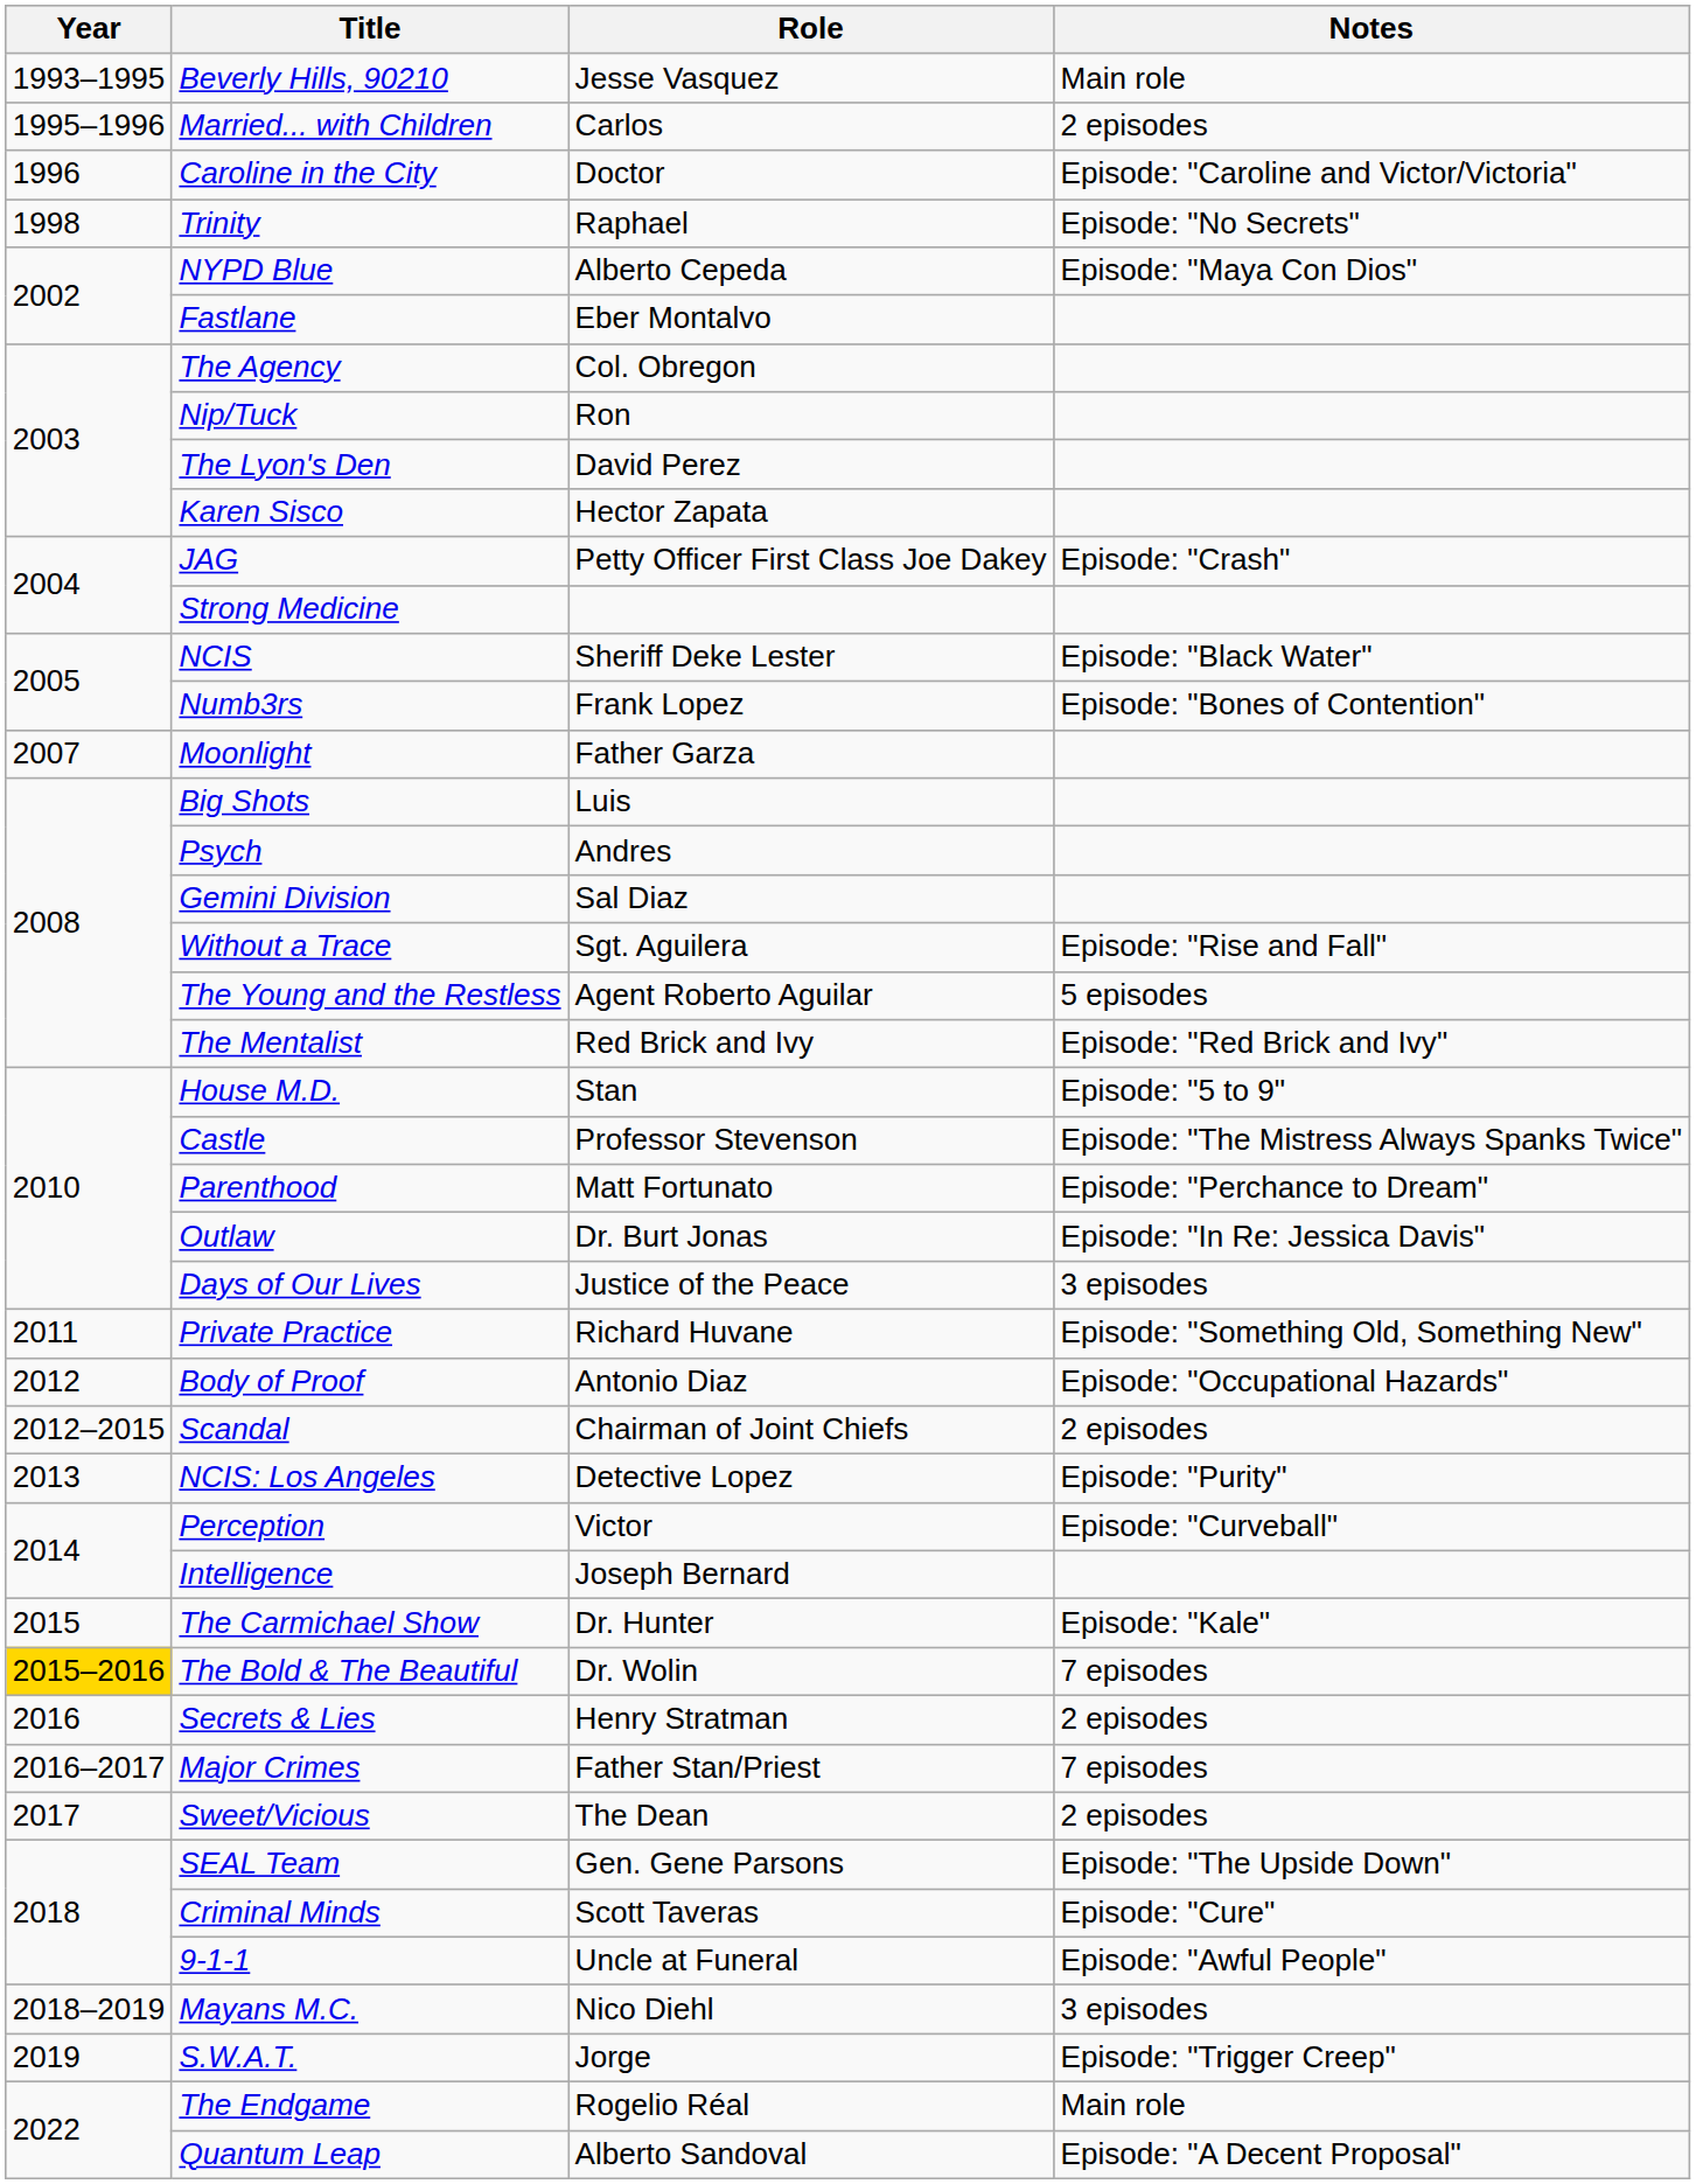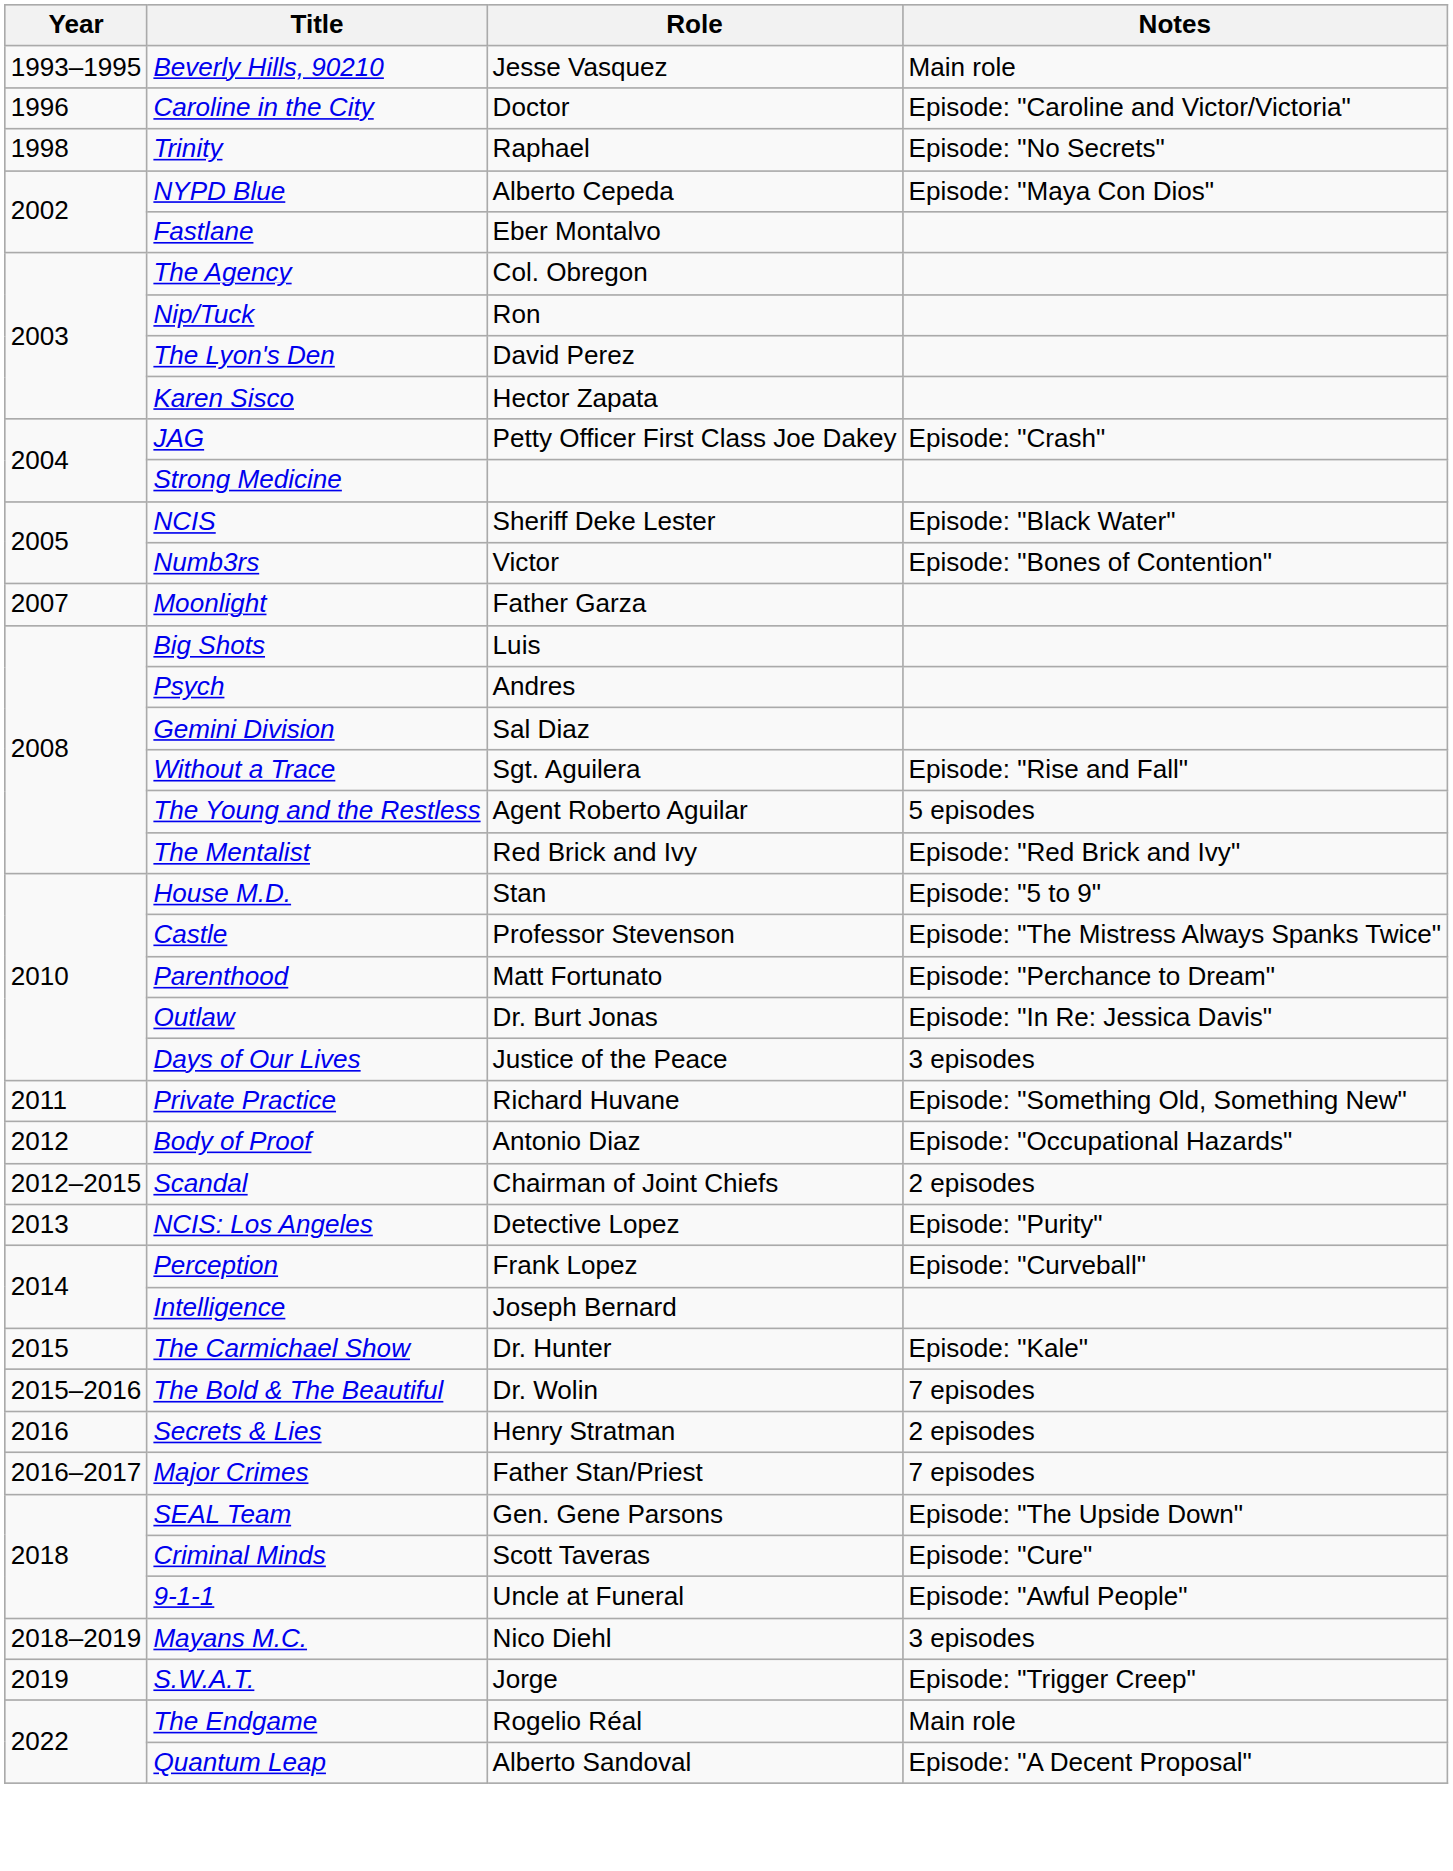 <table class="wikitable">
 <tr>
 <th>Year</th>
 <th>Title</th>
 <th>Role</th>
 <th>Notes</th>
 </tr>
 <tr>
 <td>1993–1995</td>
 <td><em><a href='#'>Beverly Hills, 90210</a></em></td>
 <td>Jesse Vasquez</td>
 <td>Main role</td>
-</tr>
-<tr>
-<td>1995–1996</td>
-<td><em><a href='#'>Married... with Children</a></em></td>
-<td>Carlos</td>
-<td>2 episodes</td>
 </tr>
 <tr>
 <td>1996</td>
 <td><em><a href='#'>Caroline in the City</a></em></td>
 <td>Doctor</td>
 <td>Episode: "Caroline and Victor/Victoria"</td>
 </tr>
 <tr>
 <td>1998</td>
 <td><em><a href='#'>Trinity</a></em></td>
 <td>Raphael</td>
 <td>Episode: "No Secrets"</td>
 </tr>
 <tr>
 <td rowspan=2>2002</td>
 <td><em><a href='#'>NYPD Blue</a></em></td>
 <td>Alberto Cepeda</td>
 <td>Episode: "Maya Con Dios"</td>
 </tr>
 <tr>
 <td><em><a href='#'>Fastlane</a></em></td>
 <td>Eber Montalvo</td>
 <td></td>
 </tr>
 <tr>
 <td rowspan=4>2003</td>
 <td><em><a href='#'>The Agency</a></em></td>
 <td>Col. Obregon</td>
 <td></td>
 </tr>
 <tr>
 <td><em><a href='#'>Nip/Tuck</a></em></td>
 <td>Ron</td>
 <td></td>
 </tr>
 <tr>
 <td><em><a href='#'>The Lyon's Den</a></em></td>
 <td>David Perez</td>
 <td></td>
 </tr>
 <tr>
 <td><em><a href='#'>Karen Sisco</a></em></td>
 <td>Hector Zapata</td>
 <td></td>
 </tr>
 <tr>
 <td rowspan=2>2004</td>
 <td><em><a href='#'>JAG</a></em></td>
 <td>Petty Officer First Class Joe Dakey</td>
 <td>Episode: "Crash"</td>
 </tr>
 <tr>
 <td><em><a href='#'>Strong Medicine</a></em></td>
 <td></td>
 <td></td>
 </tr>
 <tr>
 <td rowspan=2>2005</td>
 <td><em><a href='#'>NCIS</a></em></td>
 <td>Sheriff Deke Lester</td>
 <td>Episode: "Black Water"</td>
 </tr>
 <tr>
 <td><em><a href='#'>Numb3rs</a></em></td>
-<td>Frank Lopez</td>
+<td>Victor</td>
 <td>Episode: "Bones of Contention"</td>
 </tr>
 <tr>
 <td>2007</td>
 <td><em><a href='#'>Moonlight</a></em></td>
 <td>Father Garza</td>
 <td></td>
 </tr>
 <tr>
 <td rowspan=6>2008</td>
 <td><em><a href='#'>Big Shots</a></em></td>
 <td>Luis</td>
 <td></td>
 </tr>
 <tr>
 <td><em><a href='#'>Psych</a></em></td>
 <td>Andres</td>
 <td></td>
 </tr>
 <tr>
 <td><em><a href='#'>Gemini Division</a></em></td>
 <td>Sal Diaz</td>
 <td></td>
 </tr>
 <tr>
 <td><em><a href='#'>Without a Trace</a></em></td>
 <td>Sgt. Aguilera</td>
 <td>Episode: "Rise and Fall"</td>
 </tr>
 <tr>
 <td><em><a href='#'>The Young and the Restless</a></em></td>
 <td>Agent Roberto Aguilar</td>
 <td>5 episodes</td>
 </tr>
 <tr>
 <td><em><a href='#'>The Mentalist</a></em></td>
 <td>Red Brick and Ivy</td>
 <td>Episode: "Red Brick and Ivy"</td>
 </tr>
 <tr>
 <td rowspan=5>2010</td>
 <td><em><a href='#'>House M.D.</a></em></td>
 <td>Stan</td>
 <td>Episode: "5 to 9"</td>
 </tr>
 <tr>
 <td><em><a href='#'>Castle</a></em></td>
 <td>Professor Stevenson</td>
 <td>Episode: "The Mistress Always Spanks Twice"</td>
 </tr>
 <tr>
 <td><em><a href='#'>Parenthood</a></em></td>
 <td>Matt Fortunato</td>
 <td>Episode: "Perchance to Dream"</td>
 </tr>
 <tr>
 <td><em><a href='#'>Outlaw</a></em></td>
 <td>Dr. Burt Jonas</td>
 <td>Episode: "In Re: Jessica Davis"</td>
 </tr>
 <tr>
 <td><em><a href='#'>Days of Our Lives</a></em></td>
 <td>Justice of the Peace</td>
 <td>3 episodes</td>
 </tr>
 <tr>
 <td>2011</td>
 <td><em><a href='#'>Private Practice</a></em></td>
 <td>Richard Huvane</td>
 <td>Episode: "Something Old, Something New"</td>
 </tr>
 <tr>
 <td>2012</td>
 <td><em><a href='#'>Body of Proof</a></em></td>
 <td>Antonio Diaz</td>
 <td>Episode: "Occupational Hazards"</td>
 </tr>
 <tr>
 <td>2012–2015</td>
 <td><em><a href='#'>Scandal</a></em></td>
 <td>Chairman of Joint Chiefs</td>
 <td>2 episodes</td>
 </tr>
 <tr>
 <td>2013</td>
 <td><em><a href='#'>NCIS: Los Angeles</a></em></td>
 <td>Detective Lopez</td>
 <td>Episode: "Purity"</td>
 </tr>
 <tr>
 <td rowspan=2>2014</td>
 <td><em><a href='#'>Perception</a></em></td>
-<td>Victor</td>
+<td>Frank Lopez</td>
 <td>Episode: "Curveball"</td>
 </tr>
 <tr>
 <td><em><a href='#'>Intelligence</a></em></td>
 <td>Joseph Bernard</td>
 <td></td>
 </tr>
 <tr>
 <td>2015</td>
 <td><em><a href='#'>The Carmichael Show</a></em></td>
 <td>Dr. Hunter</td>
 <td>Episode: "Kale"</td>
 </tr>
 <tr>
-<td style="background: gold;">2015–2016</td>
+<td>2015–2016</td>
 <td><em><a href='#'>The Bold & The Beautiful</a></em></td>
 <td>Dr. Wolin</td>
 <td>7 episodes</td>
 </tr>
 <tr>
 <td>2016</td>
 <td><em><a href='#'>Secrets & Lies</a></em></td>
 <td>Henry Stratman</td>
 <td>2 episodes</td>
 </tr>
 <tr>
 <td>2016–2017</td>
 <td><em><a href='#'>Major Crimes</a></em></td>
 <td>Father Stan/Priest</td>
 <td>7 episodes</td>
-</tr>
-<tr>
-<td>2017</td>
-<td><em><a href='#'>Sweet/Vicious</a></em></td>
-<td>The Dean</td>
-<td>2 episodes</td>
 </tr>
 <tr>
 <td rowspan=3>2018</td>
 <td><em><a href='#'>SEAL Team</a></em></td>
 <td>Gen. Gene Parsons</td>
 <td>Episode: "The Upside Down"</td>
 </tr>
 <tr>
 <td><em><a href='#'>Criminal Minds</a></em></td>
 <td>Scott Taveras</td>
 <td>Episode: "Cure"</td>
 </tr>
 <tr>
 <td><em><a href='#'>9-1-1</a></em></td>
 <td>Uncle at Funeral</td>
 <td>Episode: "Awful People"</td>
 </tr>
 <tr>
 <td>2018–2019</td>
 <td><em><a href='#'>Mayans M.C.</a></em></td>
 <td>Nico Diehl</td>
 <td>3 episodes</td>
 </tr>
 <tr>
 <td>2019</td>
 <td><em><a href='#'>S.W.A.T.</a></em></td>
 <td>Jorge</td>
 <td>Episode: "Trigger Creep"</td>
 </tr>
 <tr>
 <td rowspan=2>2022</td>
 <td><em><a href='#'>The Endgame</a></em></td>
 <td>Rogelio Réal</td>
 <td>Main role</td>
 </tr>
 <tr>
 <td><em><a href='#'>Quantum Leap</a></em></td>
 <td>Alberto Sandoval</td>
 <td>Episode: "A Decent Proposal"</td>
 </tr>
 </table>
